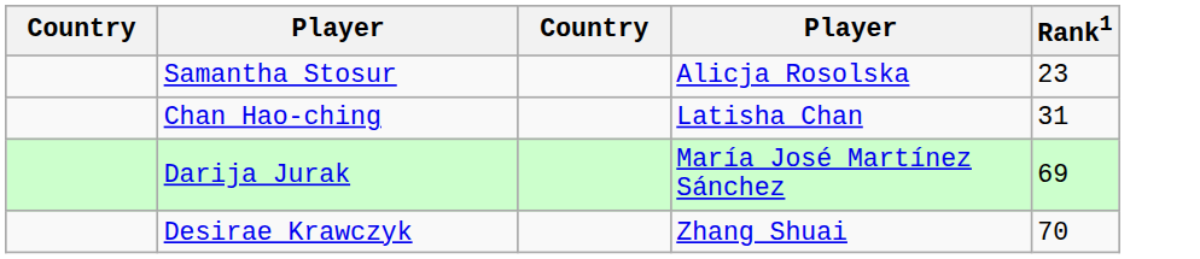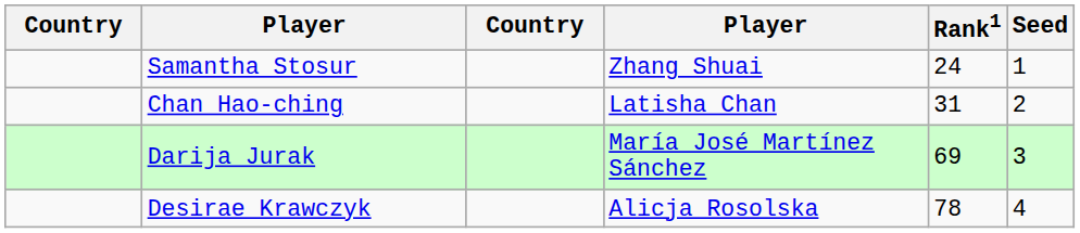 <table class="sortable wikitable">
 <tr>
 <th style="width:70px;">Country</th>
 <th style="width:175px;">Player</th>
 <th style="width:70px;">Country</th>
 <th style="width:175px;">Player</th>
 <th>Rank<sup>1</sup></th>
+<th>Seed</th>
 </tr>
 <tr>
 <td></td>
 <td><a href='#'>Samantha Stosur</a></td>
 <td></td>
-<td><a href='#'>Alicja Rosolska</a></td>
-<td>23</td>
+<td><a href='#'>Zhang Shuai</a></td>
+<td>24</td>
+<td>1</td>
 </tr>
 <tr>
 <td></td>
 <td><a href='#'>Chan Hao-ching</a></td>
 <td></td>
 <td><a href='#'>Latisha Chan</a></td>
 <td>31</td>
+<td>2</td>
 </tr>
 <tr style="background:#cfc;">
 <td></td>
 <td><a href='#'>Darija Jurak</a></td>
 <td></td>
 <td><a href='#'>María José Martínez Sánchez</a></td>
 <td>69</td>
+<td>3</td>
 </tr>
 <tr>
 <td></td>
 <td><a href='#'>Desirae Krawczyk</a></td>
 <td></td>
-<td><a href='#'>Zhang Shuai</a></td>
-<td>70</td>
+<td><a href='#'>Alicja Rosolska</a></td>
+<td>78</td>
+<td>4</td>
 </tr>
 </table>
